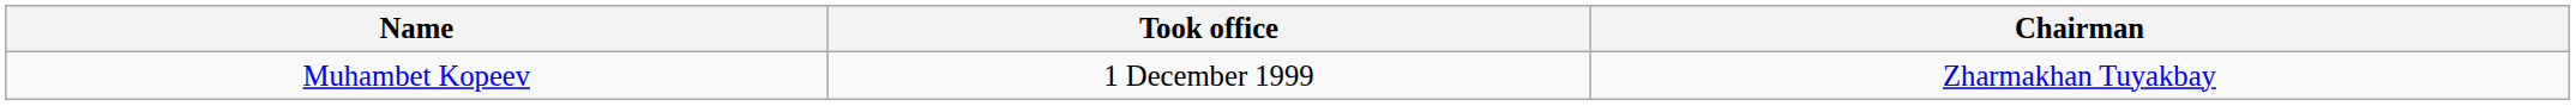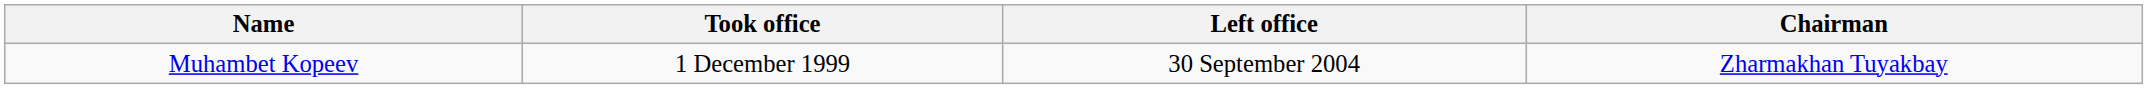 <table class="wikitable" width="70%">
 <tr>
 <th>Name</th>
 <th>Took office</th>
+<th>Left office</th>
 <th>Chairman</th>
 </tr>
 <tr>
 <td align="center"><a href='#'>Muhambet Kopeev</a></td>
 <td align="center">1 December 1999</td>
+<td align="center">30 September 2004</td>
 <td align="center"><a href='#'>Zharmakhan Tuyakbay</a></td>
 </tr>
 </table>
